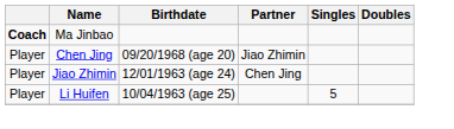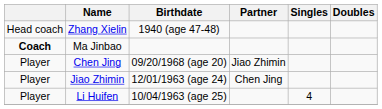 <table class="wikitable" style="text-align: center;">
 <tr>
 <th></th>
 <th>Name</th>
 <th>Birthdate</th>
 <th>Partner</th>
 <th>Singles</th>
 <th>Doubles</th>
+</tr>
+<tr>
+<td>Head coach</td>
+<td><a href='#'>Zhang Xielin</a></td>
+<td>1940 (age 47-48)</td>
+<td></td>
+<td></td>
+<td></td>
 </tr>
 <tr>
 <td><strong>Coach</strong></td>
 <td>Ma Jinbao</td>
 <td></td>
 <td></td>
 <td></td>
 <td></td>
 </tr>
 <tr>
 <td>Player</td>
 <td><a href='#'>Chen Jing</a></td>
 <td>09/20/1968 (age 20)</td>
 <td>Jiao Zhimin</td>
 <td></td>
 <td></td>
 </tr>
 <tr>
 <td>Player</td>
 <td><a href='#'>Jiao Zhimin</a></td>
 <td>12/01/1963 (age 24)</td>
 <td>Chen Jing</td>
 <td></td>
 <td></td>
 </tr>
 <tr>
 <td>Player</td>
 <td><a href='#'>Li Huifen</a></td>
 <td>10/04/1963 (age 25)</td>
 <td></td>
-<td>5</td>
+<td>4</td>
 <td></td>
 </tr>
 <tr>
 </tr>
 </table>
